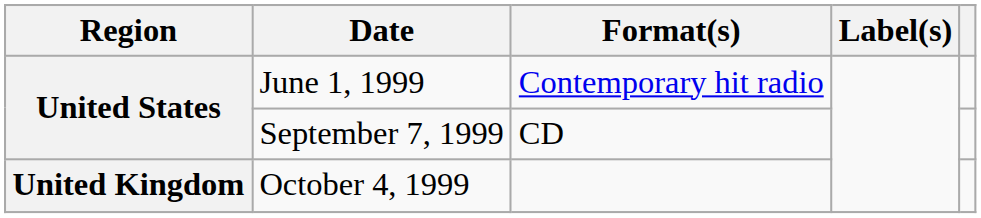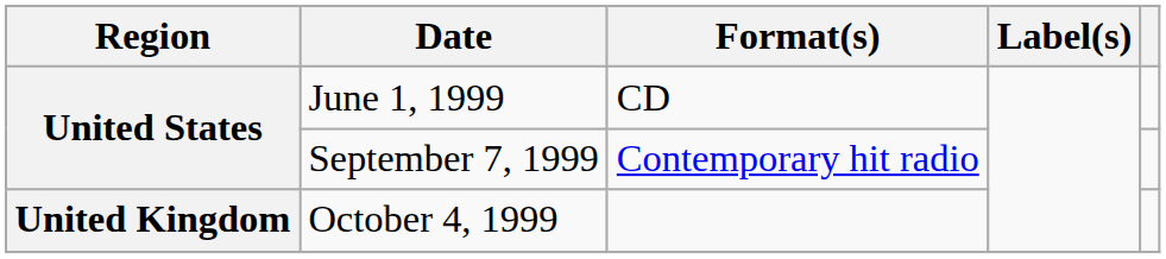 <table class="wikitable plainrowheaders">
 <tr>
 <th scope="col">Region</th>
 <th scope="col">Date</th>
 <th scope="col">Format(s)</th>
 <th scope="col">Label(s)</th>
 <th scope="col"></th>
 </tr>
 <tr>
 <th scope="row" rowspan="2">United States</th>
 <td>June 1, 1999</td>
-<td><a href='#'>Contemporary hit radio</a></td>
+<td>CD</td>
 <td rowspan="3"></td>
 <td></td>
 </tr>
 <tr>
 <td>September 7, 1999</td>
-<td>CD</td>
+<td><a href='#'>Contemporary hit radio</a></td>
 <td></td>
 </tr>
 <tr>
 <th scope="row">United Kingdom</th>
 <td>October 4, 1999</td>
 <td></td>
 <td></td>
 </tr>
 </table>
